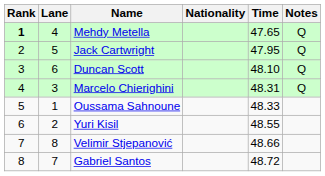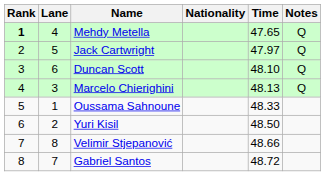 <table class="wikitable sortable" style="text-align:center">
 <tr>
 <th>Rank</th>
 <th>Lane</th>
 <th>Name</th>
 <th>Nationality</th>
 <th>Time</th>
 <th>Notes</th>
 </tr>
 <tr bgcolor=ccffcc>
 <td><strong>1</strong></td>
 <td>4</td>
 <td align=left><a href='#'>Mehdy Metella</a></td>
 <td align=left></td>
 <td>47.65</td>
 <td>Q</td>
 </tr>
 <tr bgcolor=ccffcc>
 <td>2</td>
 <td>5</td>
 <td align=left><a href='#'>Jack Cartwright</a></td>
 <td align=left></td>
-<td>47.95</td>
+<td>47.97</td>
 <td>Q</td>
 </tr>
 <tr bgcolor=ccffcc>
 <td>3</td>
 <td>6</td>
 <td align=left><a href='#'>Duncan Scott</a></td>
 <td align=left></td>
 <td>48.10</td>
 <td>Q</td>
 </tr>
 <tr bgcolor=ccffcc>
 <td>4</td>
 <td>3</td>
 <td align=left><a href='#'>Marcelo Chierighini</a></td>
 <td align=left></td>
-<td>48.31</td>
+<td>48.13</td>
 <td>Q</td>
 </tr>
 <tr>
 <td>5</td>
 <td>1</td>
 <td align=left><a href='#'>Oussama Sahnoune</a></td>
 <td align=left></td>
 <td>48.33</td>
 <td></td>
 </tr>
 <tr>
 <td>6</td>
 <td>2</td>
 <td align=left><a href='#'>Yuri Kisil</a></td>
 <td align=left></td>
-<td>48.55</td>
+<td>48.50</td>
 <td></td>
 </tr>
 <tr>
 <td>7</td>
 <td>8</td>
 <td align=left><a href='#'>Velimir Stjepanović</a></td>
 <td align=left></td>
 <td>48.66</td>
 <td></td>
 </tr>
 <tr>
 <td>8</td>
 <td>7</td>
 <td align=left><a href='#'>Gabriel Santos</a></td>
 <td align=left></td>
 <td>48.72</td>
 <td></td>
 </tr>
 </table>
